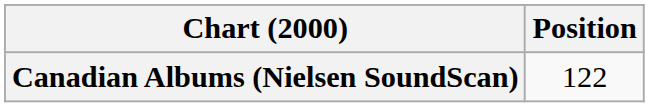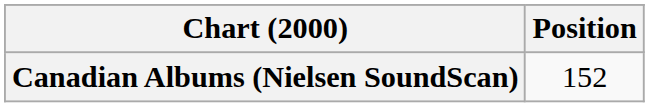 <table class="wikitable plainrowheaders" style="text-align:center">
 <tr>
 <th>Chart (2000)</th>
 <th>Position</th>
 </tr>
 <tr>
 <th scope="row">Canadian Albums (Nielsen SoundScan)</th>
-<td>122</td>
+<td>152</td>
 </tr>
 </table>
